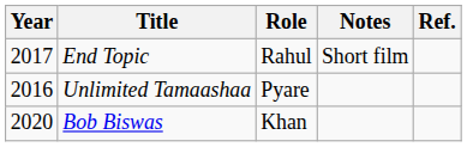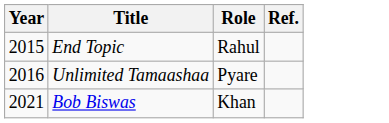 <table class="wikitable sortable">
 <tr>
 <th scope="col">Year</th>
 <th scope="col">Title</th>
 <th scope="col">Role</th>
-<th scope="col" class="unsortable">Notes</th>
 <th scope="col" class="unsortable">Ref.</th>
 </tr>
 <tr>
-<td>2017</td>
+<td>2015</td>
 <td><em>End Topic</em></td>
 <td>Rahul</td>
-<td>Short film</td>
 <td></td>
 </tr>
 <tr>
 <td>2016</td>
 <td><em>Unlimited Tamaashaa</em></td>
 <td>Pyare</td>
 <td></td>
-<td></td>
 </tr>
 <tr>
-<td>2020</td>
+<td>2021</td>
 <td><em><a href='#'>Bob Biswas</a></em></td>
 <td>Khan</td>
 <td></td>
-<td></td>
 </tr>
 </table>
